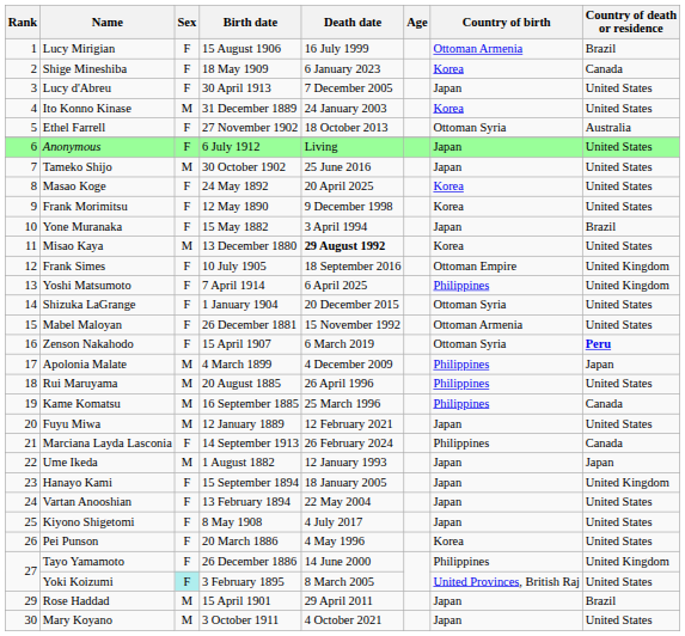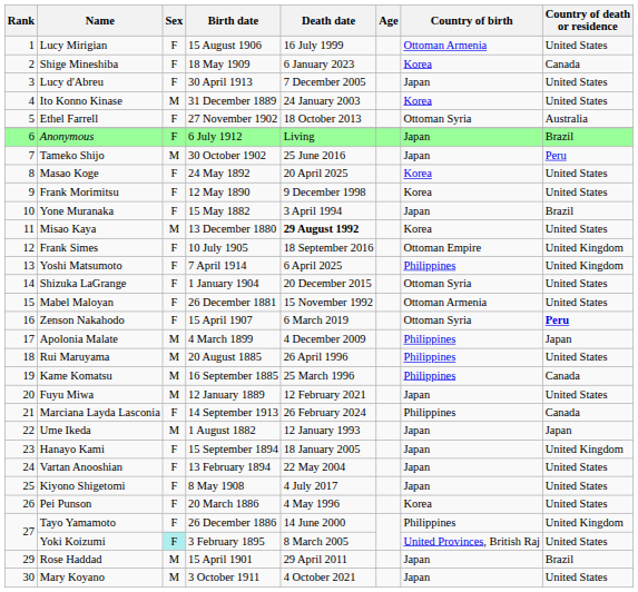 <table class="wikitable sortable">
 <tr>
 <th>Rank</th>
 <th>Name</th>
 <th>Sex</th>
 <th>Birth date</th>
 <th>Death date</th>
 <th>Age</th>
 <th>Country of birth</th>
 <th>Country of death <br> or residence</th>
 </tr>
 <tr>
 <td align=right>1</td>
 <td data-sort-value="Mirigian">Lucy Mirigian</td>
 <td align=center>F</td>
 <td>15 August 1906</td>
 <td>16 July 1999</td>
 <td></td>
 <td><a href='#'>Ottoman Armenia</a></td>
-<td>Brazil</td>
+<td>United States</td>
 </tr>
 <tr>
 <td align=right>2</td>
 <td data-sort-value="Mineshiba">Shige Mineshiba</td>
 <td align=center>F</td>
 <td>18 May 1909</td>
 <td>6 January 2023</td>
 <td></td>
 <td><a href='#'>Korea</a></td>
 <td>Canada</td>
 </tr>
 <tr>
 <td align=right>3</td>
 <td data-sort-value="Abreu">Lucy d'Abreu</td>
 <td align=center>F</td>
 <td>30 April 1913</td>
 <td>7 December 2005</td>
 <td></td>
 <td>Japan</td>
 <td>United States</td>
 </tr>
 <tr>
 <td align=right>4</td>
 <td data-sort-value="Kinase">Ito Konno Kinase</td>
 <td align=center>M</td>
 <td>31 December 1889</td>
 <td>24 January 2003</td>
 <td></td>
 <td><a href='#'>Korea</a></td>
 <td>United States</td>
 </tr>
 <tr>
 <td align=right>5</td>
 <td data-sort-value="Farrell">Ethel Farrell</td>
 <td align=center>F</td>
 <td>27 November 1902</td>
 <td>18 October 2013</td>
 <td></td>
 <td>Ottoman Syria</td>
 <td>Australia</td>
 </tr>
 <tr>
 </tr>
 <tr bgcolor=99FF99>
 <td align=right>6</td>
 <td data-sort-value="Anonymous_Brazil"><em>Anonymous</em></td>
 <td align=center>F</td>
 <td>6 July 1912</td>
 <td>Living</td>
 <td></td>
 <td>Japan</td>
-<td>United States</td>
+<td>Brazil</td>
 </tr>
 <tr>
 <td align=right>7</td>
 <td data-sort-value="Shijo">Tameko Shijo</td>
 <td align=center>M</td>
 <td>30 October 1902</td>
 <td>25 June 2016</td>
 <td></td>
 <td>Japan</td>
-<td>United States</td>
+<td><a href='#'>Peru</a></td>
 </tr>
 <tr>
 <td align=right>8</td>
 <td data-sort-value="Koge">Masao Koge</td>
 <td align=center>F</td>
 <td>24 May 1892</td>
 <td>20 April 2025</td>
 <td></td>
 <td><a href='#'>Korea</a></td>
 <td>United States</td>
 </tr>
 <tr>
 <td align=right>9</td>
 <td data-sort-value="Morimitsu">Frank Morimitsu</td>
 <td align=center>F</td>
 <td>12 May 1890</td>
 <td>9 December 1998</td>
 <td></td>
 <td>Korea</td>
 <td>United States</td>
 </tr>
 <tr>
 <td align=right>10</td>
 <td data-sort-value="Muranaka">Yone Muranaka</td>
 <td align=center>F</td>
 <td>15 May 1882</td>
 <td>3 April 1994</td>
 <td></td>
 <td>Japan</td>
 <td>Brazil</td>
 </tr>
 <tr>
 <td align=right>11</td>
 <td data-sort-value="Kaya">Misao Kaya</td>
 <td align=center>M</td>
 <td>13 December 1880</td>
 <td><strong>29 August 1992</strong></td>
 <td></td>
 <td>Korea</td>
 <td>United States</td>
 </tr>
 <tr>
 <td align=right>12</td>
 <td data-sort-value="Simes">Frank Simes</td>
 <td align=center>F</td>
 <td>10 July 1905</td>
 <td>18 September 2016</td>
 <td></td>
 <td>Ottoman Empire</td>
 <td>United Kingdom</td>
 </tr>
 <tr>
 <td align=right>13</td>
 <td data-sort-value="Matsumoto">Yoshi Matsumoto</td>
 <td align=center>F</td>
 <td>7 April 1914</td>
 <td>6 April 2025</td>
 <td></td>
 <td><a href='#'>Philippines</a></td>
 <td>United Kingdom</td>
 </tr>
 <tr>
 <td align=right>14</td>
 <td data-sort-value="LaGrange">Shizuka LaGrange</td>
 <td align=center>F</td>
 <td>1 January 1904</td>
 <td nowrap>20 December 2015</td>
 <td></td>
 <td>Ottoman Syria</td>
 <td>United States</td>
 </tr>
 <tr>
 <td align=right>15</td>
 <td data-sort-value="Maloyan">Mabel Maloyan</td>
 <td align=center>F</td>
 <td>26 December 1881</td>
 <td>15 November 1992</td>
 <td></td>
 <td>Ottoman Armenia</td>
 <td>United States</td>
 </tr>
 <tr>
 <td align=right>16</td>
 <td data-sort-value="Nakahodo">Zenson Nakahodo</td>
 <td align=center>F</td>
 <td>15 April 1907</td>
 <td>6 March 2019</td>
 <td></td>
 <td>Ottoman Syria</td>
 <td><strong><a href='#'>Peru</a></strong></td>
 </tr>
 <tr>
 <td align=right>17</td>
 <td data-sort-value="Malate">Apolonia Malate</td>
 <td align=center>M</td>
 <td>4 March 1899</td>
 <td>4 December 2009</td>
 <td></td>
 <td><a href='#'>Philippines</a></td>
 <td>Japan</td>
 </tr>
 <tr>
 <td align=right>18</td>
 <td data-sort-value="Maruyama">Rui Maruyama</td>
 <td align=center>M</td>
 <td>20 August 1885</td>
 <td>26 April 1996</td>
 <td></td>
 <td><a href='#'>Philippines</a></td>
 <td>United States</td>
 </tr>
 <tr>
 <td align=right>19</td>
 <td data-sort-value="Komatsu">Kame Komatsu</td>
 <td align=center>M</td>
 <td>16 September 1885</td>
 <td>25 March 1996</td>
 <td></td>
 <td><a href='#'>Philippines</a></td>
 <td>Canada</td>
 </tr>
 <tr>
 <td align=right>20</td>
 <td data-sort-value="Miwa">Fuyu Miwa</td>
 <td align=center>M</td>
 <td>12 January 1889</td>
 <td>12 February 2021</td>
 <td></td>
 <td>Japan</td>
 <td>United States</td>
 </tr>
 <tr>
 <td align=right>21</td>
 <td data-sort-value="Lasconia">Marciana Layda Lasconia</td>
 <td align=center>F</td>
 <td>14 September 1913</td>
 <td>26 February 2024</td>
 <td></td>
 <td>Philippines</td>
 <td>Canada</td>
 </tr>
 <tr>
 <td align=right>22</td>
 <td data-sort-value="Ikeda">Ume Ikeda</td>
 <td align=center>M</td>
 <td>1 August 1882</td>
 <td>12 January 1993</td>
 <td></td>
 <td>Japan</td>
 <td>Japan</td>
 </tr>
 <tr>
 <td align=right>23</td>
 <td data-sort-value="Kami">Hanayo Kami</td>
 <td align=center>F</td>
 <td>15 September 1894</td>
 <td>18 January 2005</td>
 <td></td>
 <td>Japan</td>
 <td>United Kingdom</td>
 </tr>
 <tr>
 <td align=right>24</td>
 <td data-sort-value="Anooshian">Vartan Anooshian</td>
 <td align=center>F</td>
 <td>13 February 1894</td>
 <td>22 May 2004</td>
 <td></td>
 <td>Japan</td>
 <td>United States</td>
 </tr>
 <tr>
 <td align=right>25</td>
 <td data-sort-value="Shigetomi">Kiyono Shigetomi</td>
 <td align=center>F</td>
 <td>8 May 1908</td>
 <td>4 July 2017</td>
 <td></td>
 <td>Japan</td>
 <td>United States</td>
 </tr>
 <tr>
 <td align=right>26</td>
 <td data-sort-value="Punson">Pei Punson</td>
 <td align=center>F</td>
 <td>20 March 1886</td>
 <td>4 May 1996</td>
 <td></td>
 <td>Korea</td>
 <td>United States</td>
 </tr>
 <tr>
 <td rowspan=2 align=right>27</td>
 <td data-sort-value="Yamamoto">Tayo Yamamoto</td>
 <td align=center>F</td>
 <td>26 December 1886</td>
 <td>14 June 2000</td>
 <td rowspan=2></td>
 <td>Philippines</td>
 <td>United Kingdom</td>
 </tr>
 <tr>
 <td data-sort-value="Koizumi">Yoki Koizumi</td>
 <td align=center style="background: paleturquoise;">F</td>
 <td nowrap>3 February 1895</td>
 <td>8 March 2005</td>
 <td><a href='#'>United Provinces</a>, British Raj</td>
 <td>United States</td>
 </tr>
 <tr>
 <td align=right>29</td>
 <td data-sort-value="Haddad">Rose Haddad</td>
 <td align=center>M</td>
 <td>15 April 1901</td>
 <td>29 April 2011</td>
 <td></td>
 <td>Japan</td>
 <td>Brazil</td>
 </tr>
 <tr>
 <td align=right>30</td>
 <td data-sort-value="Koyano">Mary Koyano</td>
 <td align=center>M</td>
 <td>3 October 1911</td>
 <td>4 October 2021</td>
 <td></td>
 <td>Japan</td>
 <td>United States</td>
 </tr>
 </table>
